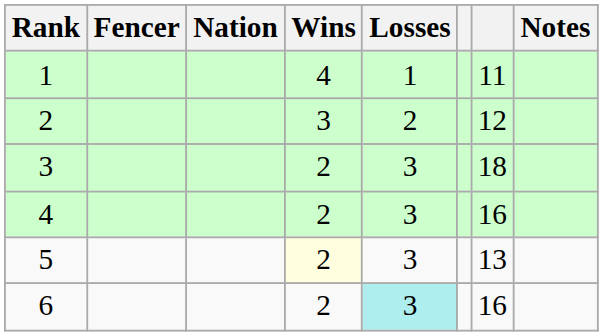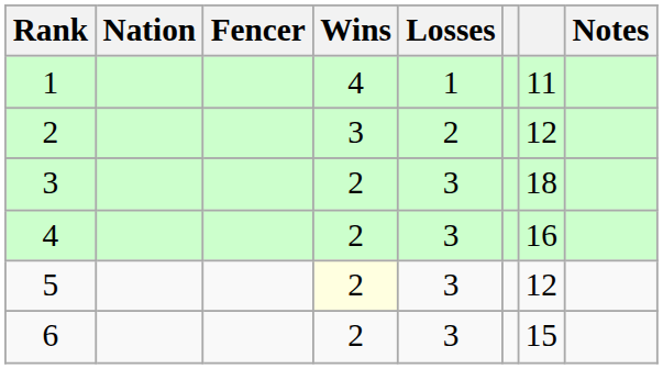 <table class="wikitable sortable" style="text-align: center;">
 <tr>
 <th>Rank</th>
+<th>Nation</th>
 <th>Fencer</th>
-<th>Nation</th>
 <th>Wins</th>
 <th>Losses</th>
 <th></th>
 <th></th>
 <th>Notes</th>
 </tr>
 <tr style="background:#cfc;">
 <td>1</td>
 <td align=left></td>
 <td align=left></td>
 <td>4</td>
 <td>1</td>
 <td></td>
 <td>11</td>
 <td></td>
 </tr>
 <tr style="background:#cfc;">
 <td>2</td>
 <td align=left></td>
 <td align=left></td>
 <td>3</td>
 <td>2</td>
 <td></td>
 <td>12</td>
 <td></td>
 </tr>
 <tr style="background:#cfc;">
 <td>3</td>
 <td align=left></td>
 <td align=left></td>
 <td>2</td>
 <td>3</td>
 <td></td>
 <td>18</td>
 <td></td>
 </tr>
 <tr style="background:#cfc;">
 <td>4</td>
 <td align=left></td>
 <td align=left></td>
 <td>2</td>
 <td>3</td>
 <td></td>
 <td>16</td>
 <td></td>
 </tr>
 <tr>
 <td>5</td>
 <td align=left></td>
 <td align=left></td>
 <td style="background: lightyellow;">2</td>
 <td>3</td>
 <td></td>
-<td>13</td>
+<td>12</td>
 <td></td>
 </tr>
 <tr>
 <td>6</td>
 <td align=left></td>
 <td align=left></td>
 <td>2</td>
-<td style="background: paleturquoise;">3</td>
+<td>3</td>
 <td></td>
-<td>16</td>
+<td>15</td>
 <td></td>
 </tr>
 </table>
